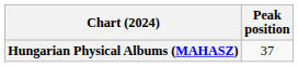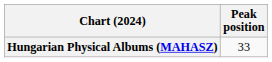 <table class="wikitable sortable plainrowheaders" style="text-align:center;">
 <tr>
 <th scope="col">Chart (2024)</th>
 <th scope="col">Peak<br>position</th>
 </tr>
 <tr>
 <th scope="row">Hungarian Physical Albums (<a href='#'>MAHASZ</a>)</th>
-<td>37</td>
+<td>33</td>
 </tr>
 </table>
